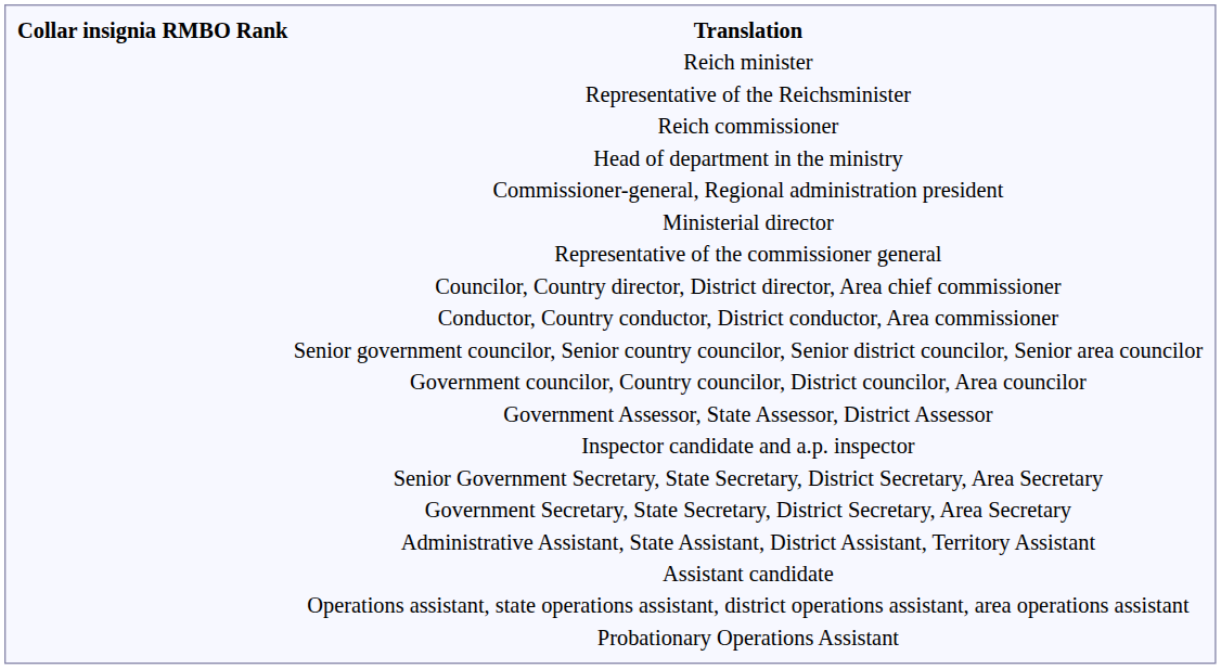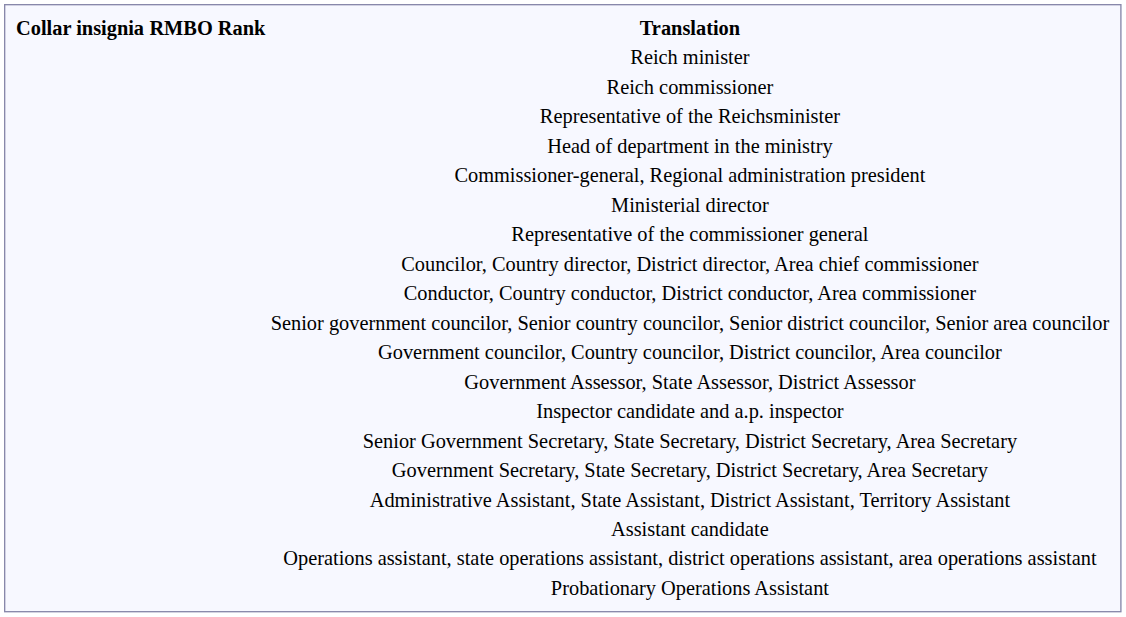 <table style="border:1px solid #8888aa; background-color:#f7f8ff; padding:5px; font-size:95%; margin: 0px 12px 12px 0px;">
 <tr style="text-align:center;">
 <th>Collar insignia</th>
 <th>RMBO Rank</th>
 <th>Translation</th>
 </tr>
 <tr style="text-align:center;">
 <td></td>
 <td></td>
 <td>Reich minister</td>
 </tr>
 <tr style="text-align:center;">
 <td></td>
 <td></td>
-<td>Representative of the Reichsminister</td>
+<td>Reich commissioner</td>
 </tr>
 <tr style="text-align:center;">
 <td></td>
 <td></td>
-<td>Reich commissioner</td>
+<td>Representative of the Reichsminister</td>
 </tr>
 <tr style="text-align:center;">
 <td></td>
 <td></td>
 <td>Head of department in the ministry</td>
 </tr>
 <tr style="text-align:center;">
 <td></td>
 <td></td>
 <td>Commissioner-general, Regional administration president</td>
 </tr>
 <tr style="text-align:center;">
 <td></td>
 <td></td>
 <td>Ministerial director</td>
 </tr>
 <tr style="text-align:center;">
 <td></td>
 <td></td>
 <td>Representative of the commissioner general</td>
 </tr>
 <tr style="text-align:center;">
 <td></td>
 <td></td>
 <td>Councilor, Country director, District director, Area chief commissioner</td>
 </tr>
 <tr style="text-align:center;">
 <td></td>
 <td></td>
 <td>Conductor, Country conductor, District conductor, Area commissioner</td>
 </tr>
 <tr style="text-align:center;">
 <td></td>
 <td></td>
 <td>Senior government councilor, Senior country councilor, Senior district councilor, Senior area councilor</td>
 </tr>
 <tr style="text-align:center;">
 <td></td>
 <td></td>
 <td>Government councilor, Country councilor, District councilor, Area councilor</td>
 </tr>
 <tr style="text-align:center;">
 <td></td>
 <td></td>
 <td>Government Assessor, State Assessor, District Assessor</td>
 </tr>
 <tr style="text-align:center;">
 <td></td>
 <td></td>
 <td>Inspector candidate and a.p. inspector</td>
 </tr>
 <tr style="text-align:center;">
 <td></td>
 <td></td>
 <td>Senior Government Secretary, State Secretary, District Secretary, Area Secretary</td>
 </tr>
 <tr style="text-align:center;">
 <td></td>
 <td></td>
 <td>Government Secretary, State Secretary, District Secretary, Area Secretary</td>
 </tr>
 <tr style="text-align:center;">
 <td></td>
 <td></td>
 <td>Administrative Assistant, State Assistant, District Assistant, Territory Assistant</td>
 </tr>
 <tr style="text-align:center;">
 <td></td>
 <td></td>
 <td>Assistant candidate</td>
 </tr>
 <tr style="text-align:center;">
 <td></td>
 <td></td>
 <td>Operations assistant, state operations assistant, district operations assistant, area operations assistant</td>
 </tr>
 <tr style="text-align:center;">
 <td></td>
 <td></td>
 <td>Probationary Operations Assistant</td>
 </tr>
 </table>
